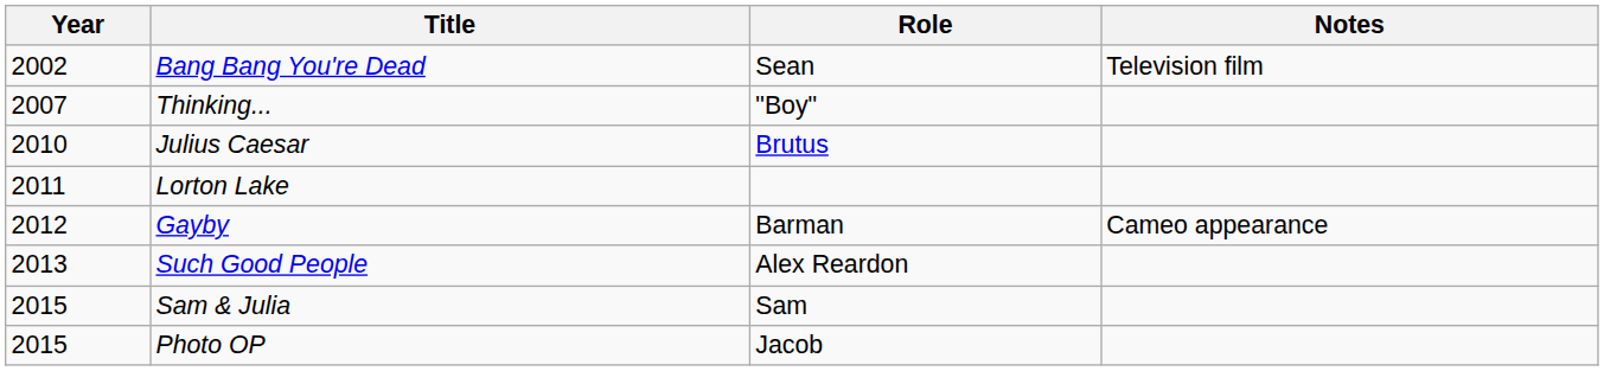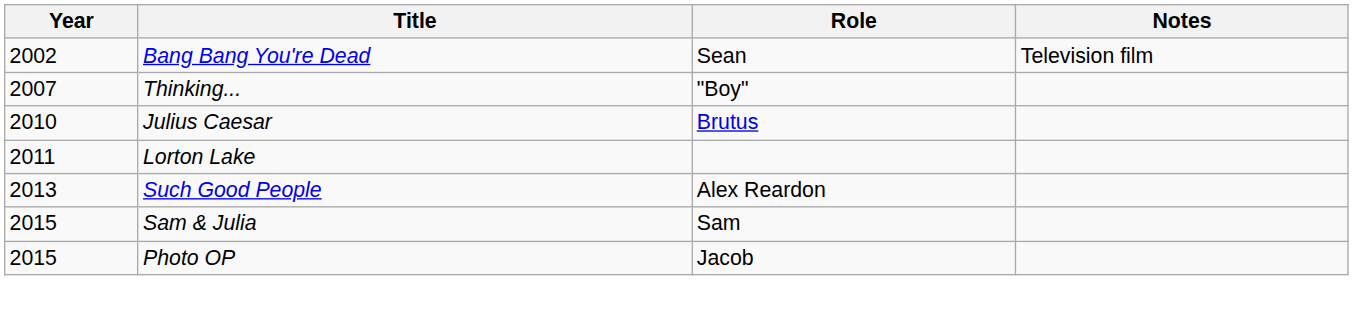 <table class="wikitable sortable" style="width: 80%">
 <tr>
 <th>Year</th>
 <th>Title</th>
 <th>Role</th>
 <th class="unsortable">Notes</th>
 </tr>
 <tr>
 <td>2002</td>
 <td><em><a href='#'>Bang Bang You're Dead</a></em></td>
 <td>Sean</td>
 <td>Television film</td>
 </tr>
 <tr>
 <td>2007</td>
 <td><em>Thinking...</em></td>
 <td>"Boy"</td>
 <td></td>
 </tr>
 <tr>
 <td>2010</td>
 <td><em>Julius Caesar</em></td>
 <td><a href='#'>Brutus</a></td>
 <td></td>
 </tr>
 <tr>
 <td>2011</td>
 <td><em>Lorton Lake</em></td>
 <td></td>
 <td></td>
 </tr>
 <tr>
-<td>2012</td>
-<td><em><a href='#'>Gayby</a></em></td>
-<td>Barman</td>
-<td>Cameo appearance</td>
-</tr>
-<tr>
 <td>2013</td>
 <td><em><a href='#'>Such Good People</a></em></td>
 <td>Alex Reardon</td>
 <td></td>
 </tr>
 <tr>
 <td>2015</td>
 <td><em>Sam & Julia</em></td>
 <td>Sam</td>
 <td></td>
 </tr>
 <tr>
 <td>2015</td>
 <td><em>Photo OP</em></td>
 <td>Jacob</td>
 <td></td>
 </tr>
 </table>
